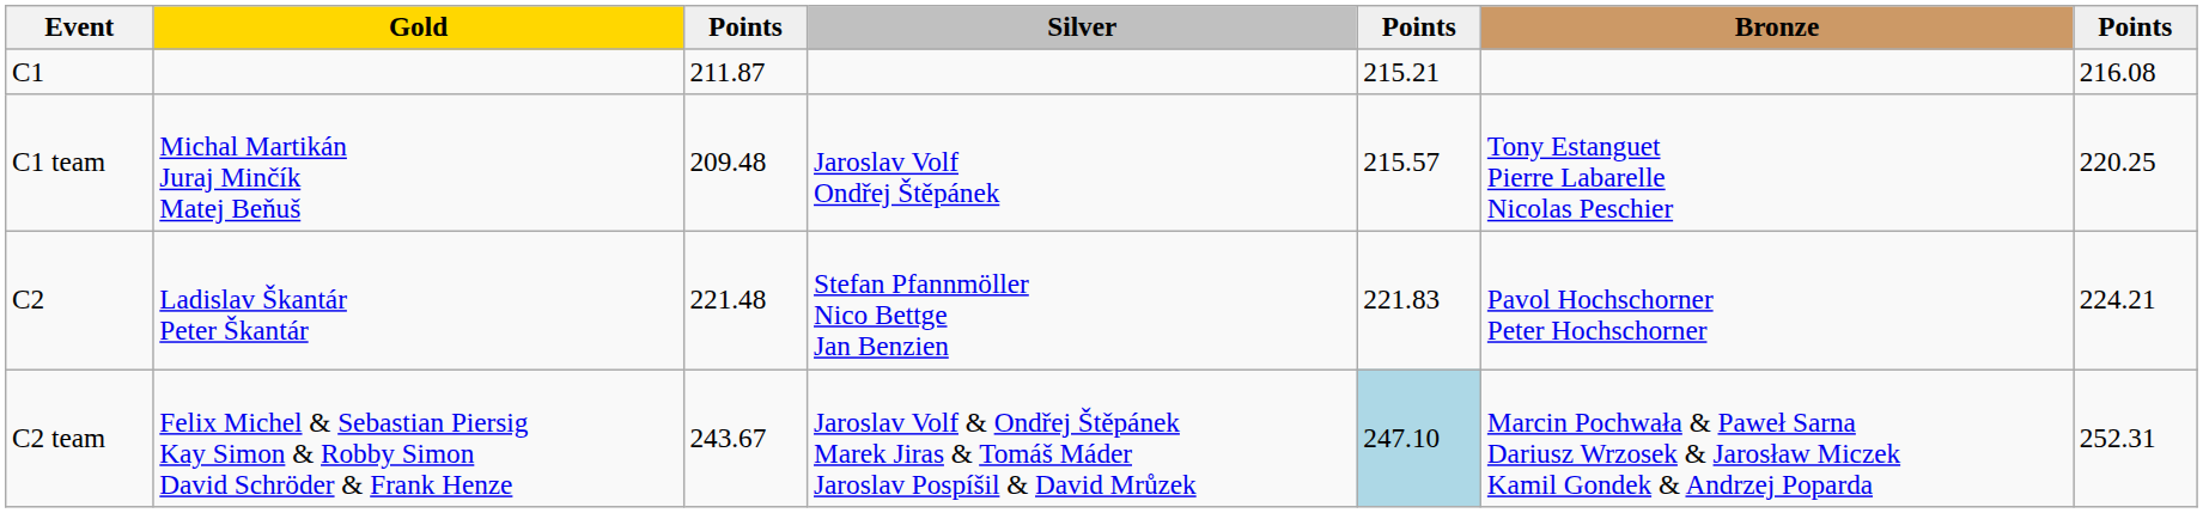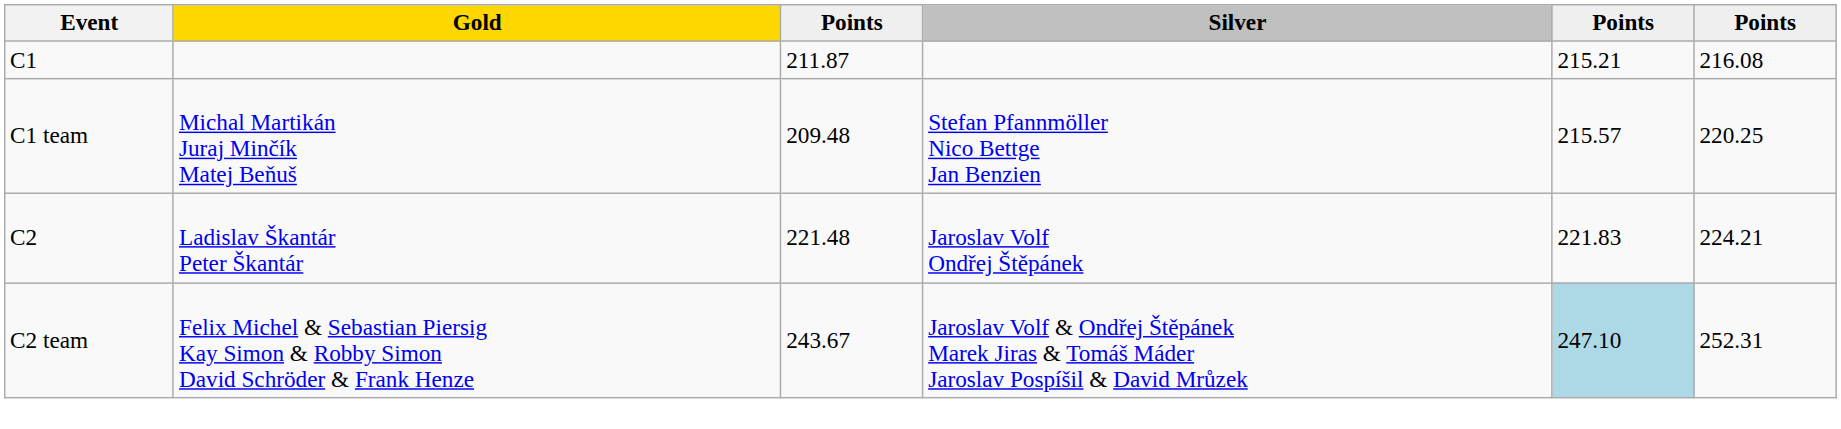 <table class="wikitable" width=100%>
 <tr>
 <th>Event</th>
 <td align=center bgcolor="gold"><strong>Gold</strong></td>
 <td align=center bgcolor="EFEFEF"><strong>Points</strong></td>
 <td align=center bgcolor="silver"><strong>Silver</strong></td>
 <td align=center bgcolor="EFEFEF"><strong>Points</strong></td>
-<td align=center bgcolor="CC9966"><strong>Bronze</strong></td>
 <td align=center bgcolor="EFEFEF"><strong>Points</strong></td>
 </tr>
 <tr>
 <td>C1</td>
 <td></td>
 <td>211.87</td>
 <td></td>
 <td>215.21</td>
-<td></td>
 <td>216.08</td>
 </tr>
 <tr>
 <td>C1 team</td>
 <td><br><a href='#'>Michal Martikán</a><br><a href='#'>Juraj Minčík</a><br><a href='#'>Matej Beňuš</a></td>
 <td>209.48</td>
-<td><br><a href='#'>Jaroslav Volf</a><br><a href='#'>Ondřej Štěpánek</a></td>
+<td><br><a href='#'>Stefan Pfannmöller</a><br><a href='#'>Nico Bettge</a><br><a href='#'>Jan Benzien</a></td>
 <td>215.57</td>
-<td><br><a href='#'>Tony Estanguet</a><br><a href='#'>Pierre Labarelle</a><br><a href='#'>Nicolas Peschier</a></td>
 <td>220.25</td>
 </tr>
 <tr>
 <td>C2</td>
 <td><br><a href='#'>Ladislav Škantár</a><br><a href='#'>Peter Škantár</a></td>
 <td>221.48</td>
-<td><br><a href='#'>Stefan Pfannmöller</a><br><a href='#'>Nico Bettge</a><br><a href='#'>Jan Benzien</a></td>
+<td><br><a href='#'>Jaroslav Volf</a><br><a href='#'>Ondřej Štěpánek</a></td>
 <td>221.83</td>
-<td><br><a href='#'>Pavol Hochschorner</a><br><a href='#'>Peter Hochschorner</a></td>
 <td>224.21</td>
 </tr>
 <tr>
 <td>C2 team</td>
 <td><br><a href='#'>Felix Michel</a> & <a href='#'>Sebastian Piersig</a><br><a href='#'>Kay Simon</a> & <a href='#'>Robby Simon</a><br><a href='#'>David Schröder</a> & <a href='#'>Frank Henze</a></td>
 <td>243.67</td>
 <td><br><a href='#'>Jaroslav Volf</a> & <a href='#'>Ondřej Štěpánek</a><br><a href='#'>Marek Jiras</a> & <a href='#'>Tomáš Máder</a><br><a href='#'>Jaroslav Pospíšil</a> & <a href='#'>David Mrůzek</a></td>
 <td style="background: lightblue;">247.10</td>
-<td><br><a href='#'>Marcin Pochwała</a> & <a href='#'>Paweł Sarna</a><br><a href='#'>Dariusz Wrzosek</a> & <a href='#'>Jarosław Miczek</a><br><a href='#'>Kamil Gondek</a> & <a href='#'>Andrzej Poparda</a></td>
 <td>252.31</td>
 </tr>
 </table>
